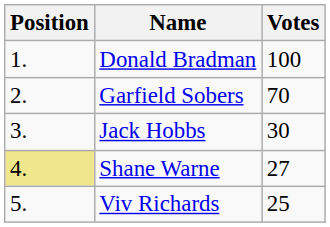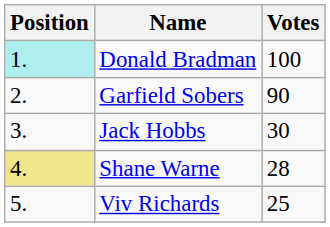 <table class="wikitable">
 <tr>
 <th>Position</th>
 <th>Name</th>
 <th>Votes</th>
 </tr>
 <tr>
-<td>1.</td>
+<td style="background: paleturquoise;">1.</td>
 <td><a href='#'>Donald Bradman</a></td>
 <td>100</td>
 </tr>
 <tr>
 <td>2.</td>
 <td><a href='#'>Garfield Sobers</a></td>
-<td>70</td>
+<td>90</td>
 </tr>
 <tr>
 <td>3.</td>
 <td><a href='#'>Jack Hobbs</a></td>
 <td>30</td>
 </tr>
 <tr>
 <td style="background: khaki;">4.</td>
 <td><a href='#'>Shane Warne</a></td>
-<td>27</td>
+<td>28</td>
 </tr>
 <tr>
 <td>5.</td>
 <td><a href='#'>Viv Richards</a></td>
 <td>25</td>
 </tr>
 </table>
